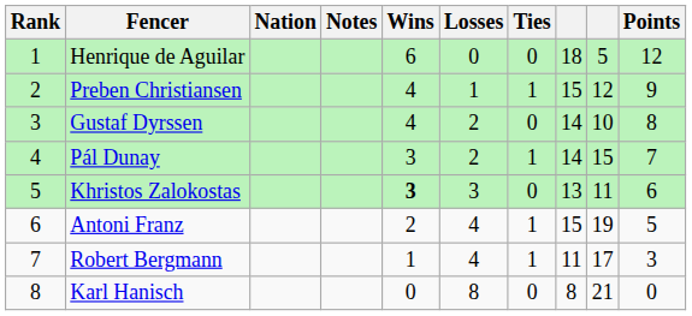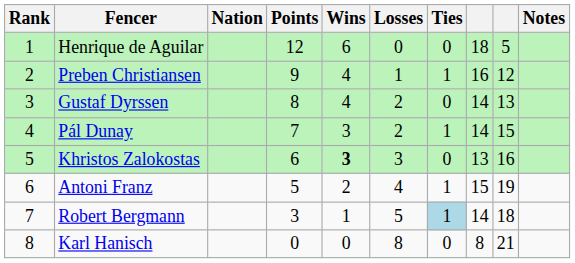 <table class="wikitable sortable" style="text-align: center;">
 <tr>
 <th>Rank</th>
 <th>Fencer</th>
 <th>Nation</th>
-<th>Notes</th>
+<th>Points</th>
 <th>Wins</th>
 <th>Losses</th>
 <th>Ties</th>
 <th></th>
 <th></th>
-<th>Points</th>
+<th>Notes</th>
 </tr>
 <tr style="background:#bbf3bb;">
 <td>1</td>
 <td align=left>Henrique de Aguilar</td>
 <td align=left></td>
-<td></td>
+<td>12</td>
 <td>6</td>
 <td>0</td>
 <td>0</td>
 <td>18</td>
 <td>5</td>
-<td>12</td>
+<td></td>
 </tr>
 <tr style="background:#bbf3bb;">
 <td>2</td>
 <td align=left><a href='#'>Preben Christiansen</a></td>
 <td align=left></td>
-<td></td>
+<td>9</td>
 <td>4</td>
 <td>1</td>
 <td>1</td>
-<td>15</td>
+<td>16</td>
 <td>12</td>
-<td>9</td>
+<td></td>
 </tr>
 <tr style="background:#bbf3bb;">
 <td>3</td>
 <td align=left><a href='#'>Gustaf Dyrssen</a></td>
 <td align=left></td>
-<td></td>
+<td>8</td>
 <td>4</td>
 <td>2</td>
 <td>0</td>
 <td>14</td>
-<td>10</td>
-<td>8</td>
+<td>13</td>
+<td></td>
 </tr>
 <tr style="background:#bbf3bb;">
 <td>4</td>
 <td align=left><a href='#'>Pál Dunay</a></td>
 <td align=left></td>
-<td></td>
+<td>7</td>
 <td>3</td>
 <td>2</td>
 <td>1</td>
 <td>14</td>
 <td>15</td>
-<td>7</td>
+<td></td>
 </tr>
 <tr style="background:#bbf3bb;">
 <td>5</td>
 <td align=left><a href='#'>Khristos Zalokostas</a></td>
 <td align=left></td>
-<td></td>
+<td>6</td>
 <td><strong>3</strong></td>
 <td>3</td>
 <td>0</td>
 <td>13</td>
-<td>11</td>
-<td>6</td>
+<td>16</td>
+<td></td>
 </tr>
 <tr>
 <td>6</td>
 <td align=left><a href='#'>Antoni Franz</a></td>
 <td align=left></td>
-<td></td>
+<td>5</td>
 <td>2</td>
 <td>4</td>
 <td>1</td>
 <td>15</td>
 <td>19</td>
-<td>5</td>
+<td></td>
 </tr>
 <tr>
 <td>7</td>
 <td align=left><a href='#'>Robert Bergmann</a></td>
 <td align=left></td>
+<td>3</td>
+<td>1</td>
+<td>5</td>
+<td style="background: lightblue;">1</td>
+<td>14</td>
+<td>18</td>
 <td></td>
-<td>1</td>
-<td>4</td>
-<td>1</td>
-<td>11</td>
-<td>17</td>
-<td>3</td>
 </tr>
 <tr>
 <td>8</td>
 <td align=left><a href='#'>Karl Hanisch</a></td>
 <td align=left></td>
-<td></td>
+<td>0</td>
 <td>0</td>
 <td>8</td>
 <td>0</td>
 <td>8</td>
 <td>21</td>
-<td>0</td>
+<td></td>
 </tr>
 </table>
